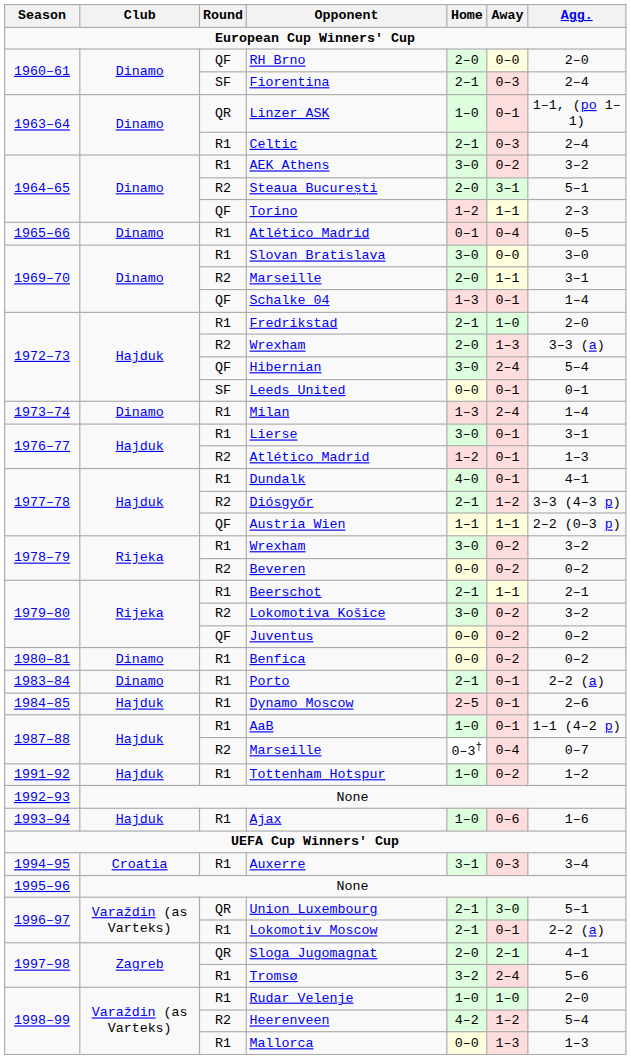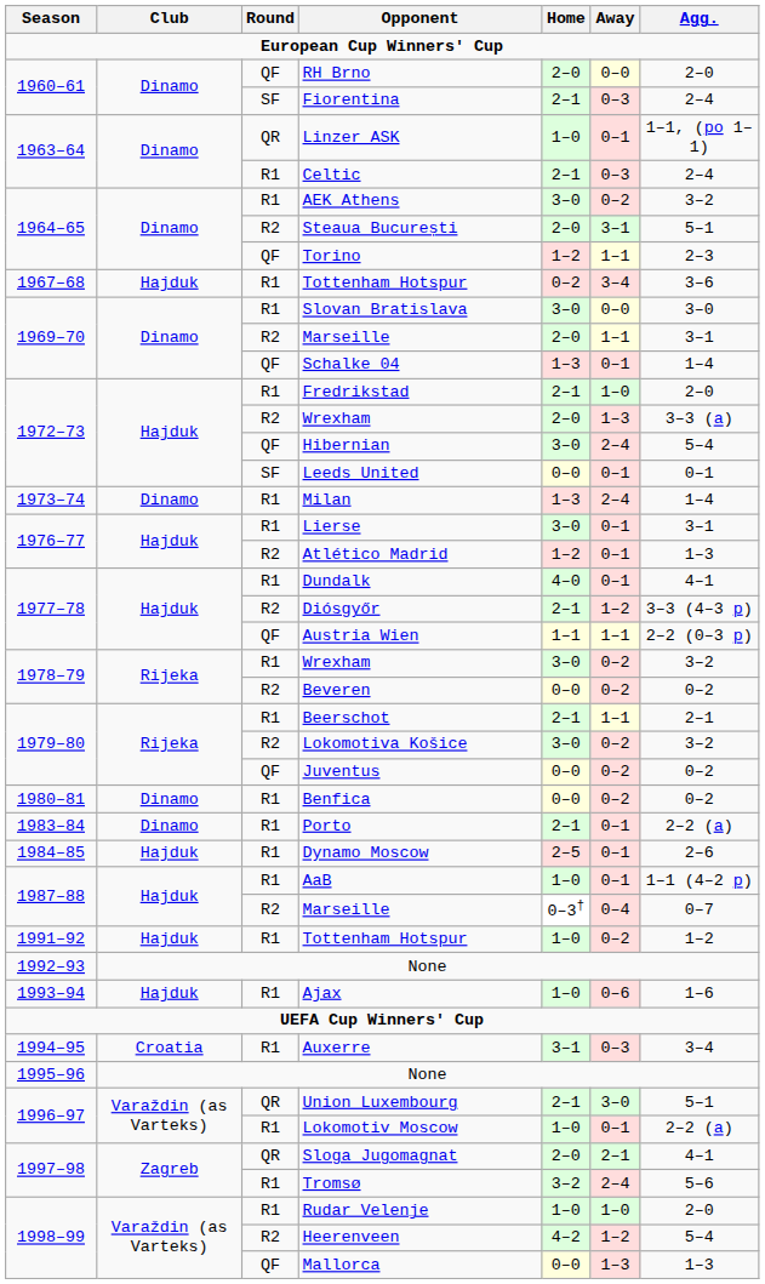 <table class="wikitable" style="font-size:90%; text-align: center">
 <tr>
 <th width="60">Season</th>
 <th width="100">Club</th>
 <th width="30">Round</th>
 <th width="170">Opponent</th>
 <th width="30">Home</th>
 <th width="30">Away</th>
 <th width="80"><a href='#'>Agg.</a></th>
 </tr>
 <tr>
 <td colspan="7" align="center"><strong>European Cup Winners' Cup</strong></td>
 </tr>
 <tr>
 <td rowspan=2><a href='#'>1960–61</a></td>
 <td rowspan=2><a href='#'>Dinamo</a></td>
 <td>QF</td>
 <td align="left"> <a href='#'>RH Brno</a></td>
 <td bgcolor="#ddffdd">2–0</td>
 <td bgcolor="#ffffdd">0–0</td>
 <td>2–0</td>
 </tr>
 <tr>
 <td>SF</td>
 <td align="left"> <a href='#'>Fiorentina</a></td>
 <td bgcolor="#ddffdd">2–1</td>
 <td bgcolor="#ffdddd">0–3</td>
 <td>2–4</td>
 </tr>
 <tr>
 <td rowspan=2><a href='#'>1963–64</a></td>
 <td rowspan=2><a href='#'>Dinamo</a></td>
 <td>QR</td>
 <td align="left"> <a href='#'>Linzer ASK</a></td>
 <td bgcolor="#ddffdd">1–0</td>
 <td bgcolor="#ffdddd">0–1</td>
 <td>1–1, (<a href='#'>po</a> 1–1)</td>
 </tr>
 <tr>
 <td>R1</td>
 <td align="left"> <a href='#'>Celtic</a></td>
 <td bgcolor="#ddffdd">2–1</td>
 <td bgcolor="#ffdddd">0–3</td>
 <td>2–4</td>
 </tr>
 <tr>
 <td rowspan=3><a href='#'>1964–65</a></td>
 <td rowspan=3><a href='#'>Dinamo</a></td>
 <td>R1</td>
 <td align="left"> <a href='#'>AEK Athens</a></td>
 <td bgcolor="#ddffdd">3–0</td>
 <td bgcolor="#ffdddd">0–2</td>
 <td>3–2</td>
 </tr>
 <tr>
 <td>R2</td>
 <td align="left"> <a href='#'>Steaua București</a></td>
 <td bgcolor="#ddffdd">2–0</td>
 <td bgcolor="#ddffdd">3–1</td>
 <td>5–1</td>
 </tr>
 <tr>
 <td>QF</td>
 <td align="left"> <a href='#'>Torino</a></td>
 <td bgcolor="#ffdddd">1–2</td>
 <td bgcolor="#ffffdd">1–1</td>
 <td>2–3</td>
 </tr>
 <tr>
-<td><a href='#'>1965–66</a></td>
-<td><a href='#'>Dinamo</a></td>
+<td><a href='#'>1967–68</a></td>
+<td><a href='#'>Hajduk</a></td>
 <td>R1</td>
-<td align="left"> <a href='#'>Atlético Madrid</a></td>
-<td bgcolor="#ffdddd">0–1</td>
-<td bgcolor="#ffdddd">0–4</td>
-<td>0–5</td>
+<td align="left"> <a href='#'>Tottenham Hotspur</a></td>
+<td bgcolor="#ffdddd">0–2</td>
+<td bgcolor="#ffdddd">3–4</td>
+<td>3–6</td>
 </tr>
 <tr>
 <td rowspan=3><a href='#'>1969–70</a></td>
 <td rowspan=3><a href='#'>Dinamo</a></td>
 <td>R1</td>
 <td align="left"> <a href='#'>Slovan Bratislava</a></td>
 <td bgcolor="#ddffdd">3–0</td>
 <td bgcolor="#ffffdd">0–0</td>
 <td>3–0</td>
 </tr>
 <tr>
 <td>R2</td>
 <td align="left"> <a href='#'>Marseille</a></td>
 <td bgcolor="#ddffdd">2–0</td>
 <td bgcolor="#ffffdd">1–1</td>
 <td>3–1</td>
 </tr>
 <tr>
 <td>QF</td>
 <td align="left"> <a href='#'>Schalke 04</a></td>
 <td bgcolor="#ffdddd">1–3</td>
 <td bgcolor="#ffdddd">0–1</td>
 <td>1–4</td>
 </tr>
 <tr>
 <td rowspan=4><a href='#'>1972–73</a></td>
 <td rowspan=4><a href='#'>Hajduk</a></td>
 <td>R1</td>
 <td align="left"> <a href='#'>Fredrikstad</a></td>
 <td bgcolor="#ddffdd">2–1</td>
 <td bgcolor="#ddffdd">1–0</td>
 <td>2–0</td>
 </tr>
 <tr>
 <td>R2</td>
 <td align="left"> <a href='#'>Wrexham</a></td>
 <td bgcolor="#ddffdd">2–0</td>
 <td bgcolor="#ffdddd">1–3</td>
 <td>3–3 (<a href='#'>a</a>)</td>
 </tr>
 <tr>
 <td>QF</td>
 <td align="left"> <a href='#'>Hibernian</a></td>
 <td bgcolor="#ddffdd">3–0</td>
 <td bgcolor="#ffdddd">2–4</td>
 <td>5–4</td>
 </tr>
 <tr>
 <td>SF</td>
 <td align="left"> <a href='#'>Leeds United</a></td>
 <td bgcolor="#ffffdd">0–0</td>
 <td bgcolor="#ffdddd">0–1</td>
 <td>0–1</td>
 </tr>
 <tr>
 <td><a href='#'>1973–74</a></td>
 <td><a href='#'>Dinamo</a></td>
 <td>R1</td>
 <td align="left"> <a href='#'>Milan</a></td>
 <td bgcolor="#ffdddd">1–3</td>
 <td bgcolor="#ffdddd">2–4</td>
 <td>1–4</td>
 </tr>
 <tr>
 <td rowspan=2><a href='#'>1976–77</a></td>
 <td rowspan=2><a href='#'>Hajduk</a></td>
 <td>R1</td>
 <td align="left"> <a href='#'>Lierse</a></td>
 <td bgcolor="#ddffdd">3–0</td>
 <td bgcolor="#ffdddd">0–1</td>
 <td>3–1</td>
 </tr>
 <tr>
 <td>R2</td>
 <td align="left"> <a href='#'>Atlético Madrid</a></td>
 <td bgcolor="#ffdddd">1–2</td>
 <td bgcolor="#ffdddd">0–1</td>
 <td>1–3</td>
 </tr>
 <tr>
 <td rowspan=3><a href='#'>1977–78</a></td>
 <td rowspan=3><a href='#'>Hajduk</a></td>
 <td>R1</td>
 <td align="left"> <a href='#'>Dundalk</a></td>
 <td bgcolor="#ddffdd">4–0</td>
 <td bgcolor="#ffdddd">0–1</td>
 <td>4–1</td>
 </tr>
 <tr>
 <td>R2</td>
 <td align="left"> <a href='#'>Diósgyőr</a></td>
 <td bgcolor="#ddffdd">2–1</td>
 <td bgcolor="#ffdddd">1–2</td>
 <td>3–3 (4–3 <a href='#'>p</a>)</td>
 </tr>
 <tr>
 <td>QF</td>
 <td align="left"> <a href='#'>Austria Wien</a></td>
 <td bgcolor="#ffffdd">1–1</td>
 <td bgcolor="#ffffdd">1–1</td>
 <td>2–2 (0–3 <a href='#'>p</a>)</td>
 </tr>
 <tr>
 <td rowspan=2><a href='#'>1978–79</a></td>
 <td rowspan=2><a href='#'>Rijeka</a></td>
 <td>R1</td>
 <td align="left"> <a href='#'>Wrexham</a></td>
 <td bgcolor="#ddffdd">3–0</td>
 <td bgcolor="#ffdddd">0–2</td>
 <td>3–2</td>
 </tr>
 <tr>
 <td>R2</td>
 <td align="left"> <a href='#'>Beveren</a></td>
 <td bgcolor="#ffffdd">0–0</td>
 <td bgcolor="#ffdddd">0–2</td>
 <td>0–2</td>
 </tr>
 <tr>
 <td rowspan=3><a href='#'>1979–80</a></td>
 <td rowspan=3><a href='#'>Rijeka</a></td>
 <td>R1</td>
 <td align="left"> <a href='#'>Beerschot</a></td>
 <td bgcolor="#ddffdd">2–1</td>
 <td bgcolor="#ffffdd">1–1</td>
 <td>2–1</td>
 </tr>
 <tr>
 <td>R2</td>
 <td align="left"> <a href='#'>Lokomotiva Košice</a></td>
 <td bgcolor="#ddffdd">3–0</td>
 <td bgcolor="#ffdddd">0–2</td>
 <td>3–2</td>
 </tr>
 <tr>
 <td>QF</td>
 <td align="left"> <a href='#'>Juventus</a></td>
 <td bgcolor="#ffffdd">0–0</td>
 <td bgcolor="#ffdddd">0–2</td>
 <td>0–2</td>
 </tr>
 <tr>
 <td><a href='#'>1980–81</a></td>
 <td><a href='#'>Dinamo</a></td>
 <td>R1</td>
 <td align="left"> <a href='#'>Benfica</a></td>
 <td bgcolor="#ffffdd">0–0</td>
 <td bgcolor="#ffdddd">0–2</td>
 <td>0–2</td>
 </tr>
 <tr>
 <td><a href='#'>1983–84</a></td>
 <td><a href='#'>Dinamo</a></td>
 <td>R1</td>
 <td align="left"> <a href='#'>Porto</a></td>
 <td bgcolor="#ddffdd">2–1</td>
 <td bgcolor="#ffdddd">0–1</td>
 <td>2–2 (<a href='#'>a</a>)</td>
 </tr>
 <tr>
 <td><a href='#'>1984–85</a></td>
 <td><a href='#'>Hajduk</a></td>
 <td>R1</td>
 <td align="left"> <a href='#'>Dynamo Moscow</a></td>
 <td bgcolor="#ffdddd">2–5</td>
 <td bgcolor="#ffdddd">0–1</td>
 <td>2–6</td>
 </tr>
 <tr>
 <td rowspan=2><a href='#'>1987–88</a></td>
 <td rowspan=2><a href='#'>Hajduk</a></td>
 <td>R1</td>
 <td align="left"> <a href='#'>AaB</a></td>
 <td bgcolor="#ddffdd">1–0</td>
 <td bgcolor="#ffdddd">0–1</td>
 <td>1–1 (4–2 <a href='#'>p</a>)</td>
 </tr>
 <tr>
 <td>R2</td>
 <td align="left"> <a href='#'>Marseille</a></td>
 <td bgcolor="#ffffff">0–3<sup>†</sup></td>
 <td bgcolor="#ffdddd">0–4</td>
 <td>0–7</td>
 </tr>
 <tr>
 <td><a href='#'>1991–92</a></td>
 <td><a href='#'>Hajduk</a></td>
 <td>R1</td>
 <td align="left"> <a href='#'>Tottenham Hotspur</a></td>
 <td bgcolor="#ddffdd">1–0</td>
 <td bgcolor="#ffdddd">0–2</td>
 <td>1–2</td>
 </tr>
 <tr>
 <td><a href='#'>1992–93</a></td>
 <td colspan=6>None</td>
 </tr>
 <tr>
 <td><a href='#'>1993–94</a></td>
 <td><a href='#'>Hajduk</a></td>
 <td>R1</td>
 <td align="left"> <a href='#'>Ajax</a></td>
 <td bgcolor="#ddffdd">1–0</td>
 <td bgcolor="#ffdddd">0–6</td>
 <td>1–6</td>
 </tr>
 <tr>
 <td colspan="7" align="center"><strong>UEFA Cup Winners' Cup</strong></td>
 </tr>
 <tr>
 <td><a href='#'>1994–95</a></td>
 <td><a href='#'>Croatia</a></td>
 <td>R1</td>
 <td align="left"> <a href='#'>Auxerre</a></td>
 <td bgcolor="#ddffdd">3–1</td>
 <td bgcolor="#ffdddd">0–3</td>
 <td>3–4</td>
 </tr>
 <tr>
 <td><a href='#'>1995–96</a></td>
 <td colspan=6>None</td>
 </tr>
 <tr>
 <td rowspan=2><a href='#'>1996–97</a></td>
 <td rowspan=2><a href='#'>Varaždin</a> (as Varteks)</td>
 <td>QR</td>
 <td align="left"> <a href='#'>Union Luxembourg</a></td>
 <td bgcolor="#ddffdd">2–1</td>
 <td bgcolor="#ddffdd">3–0</td>
 <td>5–1</td>
 </tr>
 <tr>
 <td>R1</td>
 <td align="left"> <a href='#'>Lokomotiv Moscow</a></td>
-<td bgcolor="#ddffdd">2–1</td>
+<td bgcolor="#ddffdd">1–0</td>
 <td bgcolor="#ffdddd">0–1</td>
 <td>2–2 (<a href='#'>a</a>)</td>
 </tr>
 <tr>
 <td rowspan=2><a href='#'>1997–98</a></td>
 <td rowspan=2><a href='#'>Zagreb</a></td>
 <td>QR</td>
 <td align="left"> <a href='#'>Sloga Jugomagnat</a></td>
 <td bgcolor="#ddffdd">2–0</td>
 <td bgcolor="#ddffdd">2–1</td>
 <td>4–1</td>
 </tr>
 <tr>
 <td>R1</td>
 <td align="left"> <a href='#'>Tromsø</a></td>
 <td bgcolor="#ddffdd">3–2</td>
 <td bgcolor="#ffdddd">2–4</td>
 <td>5–6</td>
 </tr>
 <tr>
 <td rowspan=3><a href='#'>1998–99</a></td>
 <td rowspan=3><a href='#'>Varaždin</a> (as Varteks)</td>
 <td>R1</td>
 <td align="left"> <a href='#'>Rudar Velenje</a></td>
 <td bgcolor="#ddffdd">1–0</td>
 <td bgcolor="#ddffdd">1–0</td>
 <td>2–0</td>
 </tr>
 <tr>
 <td>R2</td>
 <td align="left"> <a href='#'>Heerenveen</a></td>
 <td bgcolor="#ddffdd">4–2 </td>
 <td bgcolor="#ffdddd">1–2</td>
 <td>5–4</td>
 </tr>
 <tr>
-<td>R1</td>
+<td>QF</td>
 <td align="left"> <a href='#'>Mallorca</a></td>
 <td bgcolor="#ffffdd">0–0</td>
 <td bgcolor="#ffdddd">1–3</td>
 <td>1–3</td>
 </tr>
 </table>
